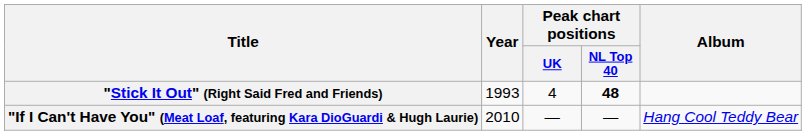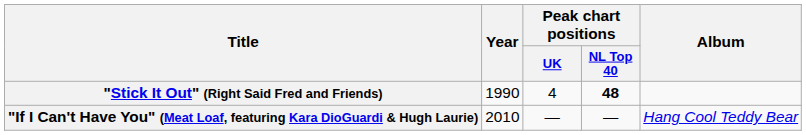 <table class="wikitable plainrowheaders" style="text-align:center;">
 <tr>
 <th rowspan="2">Title</th>
 <th rowspan="2">Year</th>
 <th colspan="2">Peak chart<br>positions</th>
 <th rowspan="2">Album</th>
 </tr>
 <tr>
 <th style="width:4em;font-size:85%"><a href='#'>UK</a><br></th>
 <th style="width:4em;font-size:85%"><a href='#'>NL Top 40</a><br></th>
 </tr>
 <tr>
 <th scope="row">"<a href='#'>Stick It Out</a>" <small>(Right Said Fred and Friends)</small></th>
-<td>1993</td>
+<td>1990</td>
 <td>4</td>
 <td><strong>48</strong></td>
 <td></td>
 </tr>
 <tr>
 <th scope="row">"If I Can't Have You" <small>(<a href='#'>Meat Loaf</a>, featuring <a href='#'>Kara DioGuardi</a> & Hugh Laurie)</small></th>
 <td>2010</td>
 <td>—</td>
 <td>—</td>
 <td><em><a href='#'>Hang Cool Teddy Bear</a></em></td>
 </tr>
 </table>
